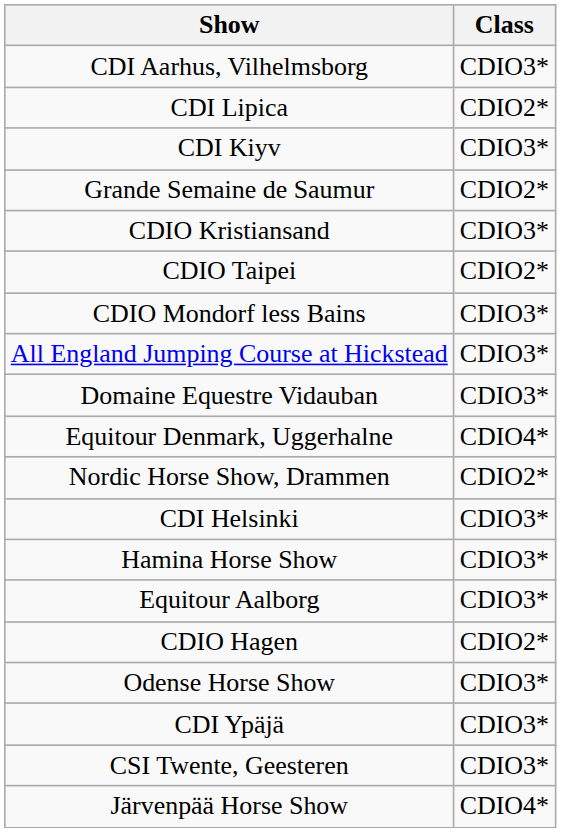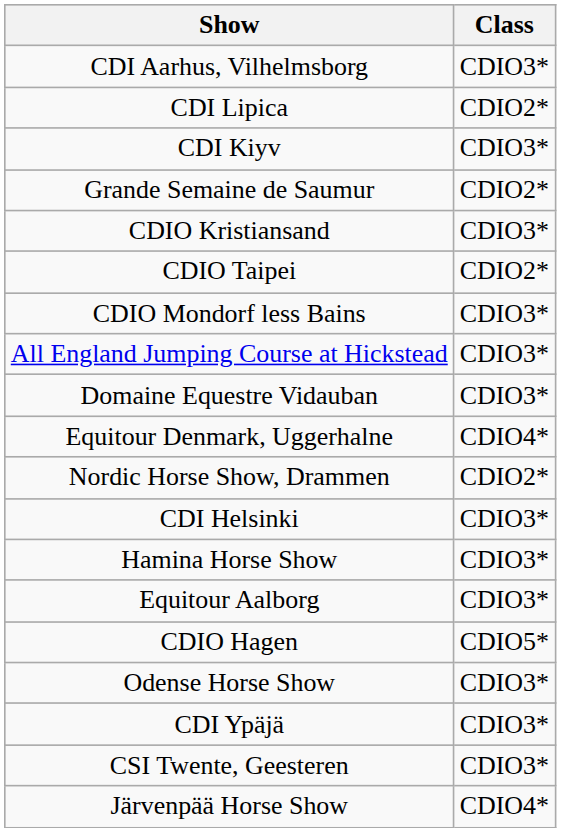 <table class="wikitable">
 <tr>
 <th>Show</th>
 <th>Class</th>
 </tr>
 <tr align=center>
 <td>CDI Aarhus, Vilhelmsborg </td>
 <td>CDIO3*</td>
 </tr>
 <tr align=center>
 <td>CDI Lipica </td>
 <td>CDIO2*</td>
 </tr>
 <tr align=center>
 <td>CDI Kiyv </td>
 <td>CDIO3*</td>
 </tr>
 <tr align=center>
 <td>Grande Semaine de Saumur </td>
 <td>CDIO2*</td>
 </tr>
 <tr align=center>
 <td>CDIO Kristiansand </td>
 <td>CDIO3*</td>
 </tr>
 <tr align=center>
 <td>CDIO Taipei </td>
 <td>CDIO2*</td>
 </tr>
 <tr align=center>
 <td>CDIO Mondorf less Bains </td>
 <td>CDIO3*</td>
 </tr>
 <tr align=center>
 <td><a href='#'>All England Jumping Course at Hickstead</a> </td>
 <td>CDIO3*</td>
 </tr>
 <tr align=center>
 <td>Domaine Equestre Vidauban </td>
 <td>CDIO3*</td>
 </tr>
 <tr align=center>
 <td>Equitour Denmark, Uggerhalne </td>
 <td>CDIO4*</td>
 </tr>
 <tr align=center>
 <td>Nordic Horse Show, Drammen </td>
 <td>CDIO2*</td>
 </tr>
 <tr align=center>
 <td>CDI Helsinki </td>
 <td>CDIO3*</td>
 </tr>
 <tr align=center>
 <td>Hamina Horse Show </td>
 <td>CDIO3*</td>
 </tr>
 <tr align=center>
 <td>Equitour Aalborg </td>
 <td>CDIO3*</td>
 </tr>
 <tr align=center>
 <td>CDIO Hagen </td>
-<td>CDIO2*</td>
+<td>CDIO5*</td>
 </tr>
 <tr align=center>
 <td>Odense Horse Show </td>
 <td>CDIO3*</td>
 </tr>
 <tr align=center>
 <td>CDI Ypäjä </td>
 <td>CDIO3*</td>
 </tr>
 <tr align=center>
 <td>CSI Twente, Geesteren </td>
 <td>CDIO3*</td>
 </tr>
 <tr align=center>
 <td>Järvenpää Horse Show </td>
 <td>CDIO4*</td>
 </tr>
 </table>
